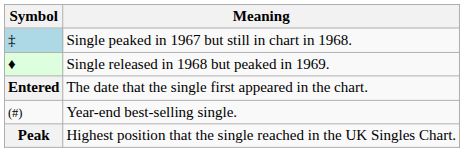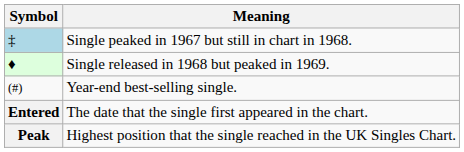 <table Class="wikitable">
 <tr>
 <th>Symbol</th>
 <th>Meaning</th>
 </tr>
 <tr>
 <td bgcolor=lightblue>‡</td>
 <td>Single peaked in 1967 but still in chart in 1968.</td>
 </tr>
 <tr>
 <td bgcolor=#DDFFDD>♦</td>
 <td>Single released in 1968 but peaked in 1969.</td>
 </tr>
 <tr>
+<td><small>(#)</small></td>
+<td>Year-end best-selling single.</td>
+</tr>
+<tr>
 <th>Entered</th>
 <td>The date that the single first appeared in the chart.</td>
-</tr>
-<tr>
-<td><small>(#)</small></td>
-<td>Year-end best-selling single.</td>
 </tr>
 <tr>
 <th>Peak</th>
 <td>Highest position that the single reached in the UK Singles Chart.</td>
 </tr>
 </table>
